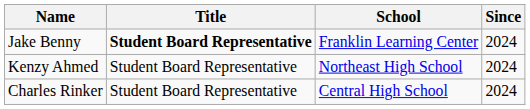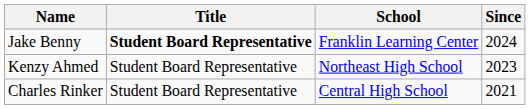 <table class="wikitable">
 <tr>
 <th>Name</th>
 <th>Title</th>
 <th>School</th>
 <th>Since</th>
 </tr>
 <tr>
 <td>Jake Benny</td>
 <td><strong>Student Board Representative</strong></td>
 <td><a href='#'>Franklin Learning Center</a></td>
 <td>2024</td>
 </tr>
 <tr>
 <td>Kenzy Ahmed</td>
 <td>Student Board Representative</td>
 <td><a href='#'>Northeast High School</a></td>
-<td>2024</td>
+<td>2023</td>
 </tr>
 <tr>
 <td>Charles Rinker</td>
 <td>Student Board Representative</td>
 <td><a href='#'>Central High School</a></td>
-<td>2024</td>
+<td>2021</td>
 </tr>
 </table>
